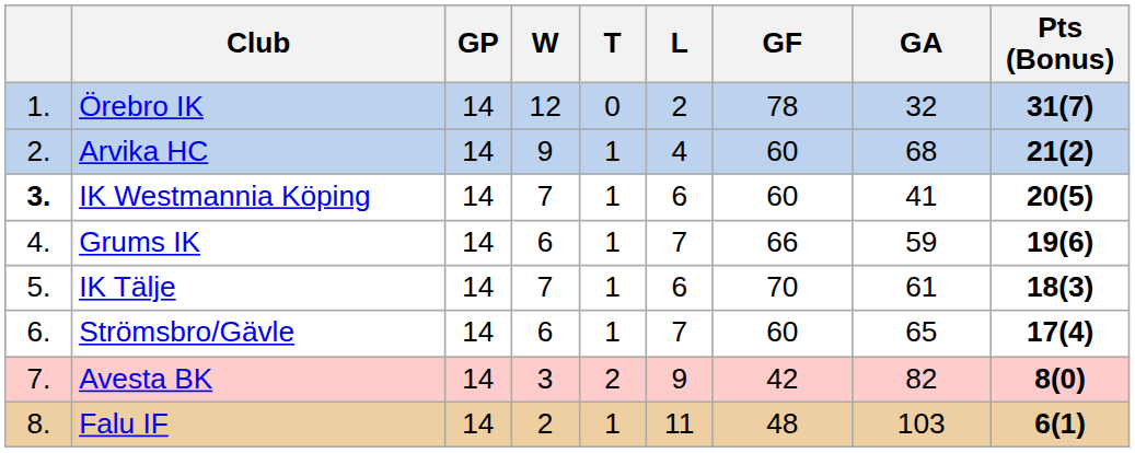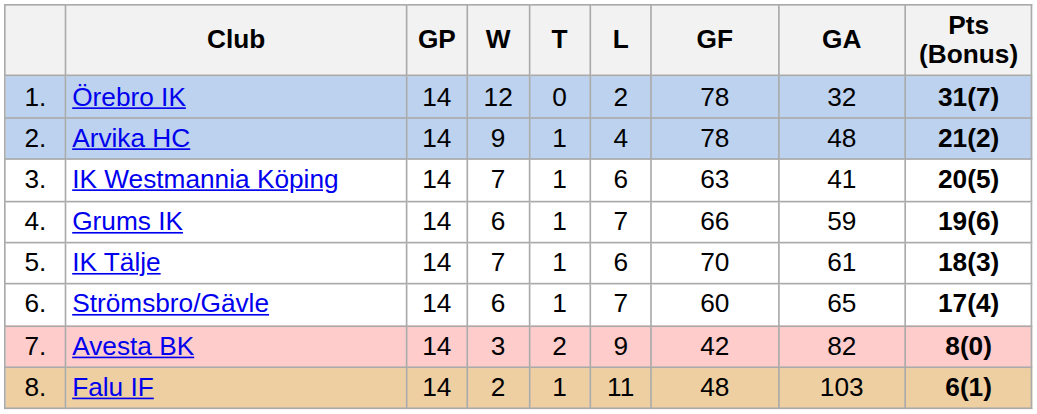 <table class="wikitable">
 <tr>
 <th width="30"></th>
 <th width="200">Club</th>
 <th width="30">GP</th>
 <th width="30">W</th>
 <th width="30">T</th>
 <th width="30">L</th>
 <th width="70">GF</th>
 <th width="70">GA</th>
 <th width="70">Pts (Bonus)</th>
 </tr>
 <tr bgcolor="#BCD2EE" align="center">
 <td>1.</td>
 <td align="left"><a href='#'>Örebro IK</a></td>
 <td>14</td>
 <td>12</td>
 <td>0</td>
 <td>2</td>
 <td>78</td>
 <td>32</td>
 <td><strong>31(7)</strong></td>
 </tr>
 <tr bgcolor="#BCD2EE" align="center">
 <td>2.</td>
 <td align="left"><a href='#'>Arvika HC</a></td>
 <td>14</td>
 <td>9</td>
 <td>1</td>
 <td>4</td>
-<td>60</td>
-<td>68</td>
+<td>78</td>
+<td>48</td>
 <td><strong>21(2)</strong></td>
 </tr>
 <tr bgcolor="#FFFFFF" align="center">
-<td><strong>3.</strong></td>
+<td>3.</td>
 <td align="left"><a href='#'>IK Westmannia Köping</a></td>
 <td>14</td>
 <td>7</td>
 <td>1</td>
 <td>6</td>
-<td>60</td>
+<td>63</td>
 <td>41</td>
 <td><strong>20(5)</strong></td>
 </tr>
 <tr bgcolor="#FFFFFF" align="center">
 <td>4.</td>
 <td align="left"><a href='#'>Grums IK</a></td>
 <td>14</td>
 <td>6</td>
 <td>1</td>
 <td>7</td>
 <td>66</td>
 <td>59</td>
 <td><strong>19(6)</strong></td>
 </tr>
 <tr bgcolor="#FFFFFF" align="center">
 <td>5.</td>
 <td align="left"><a href='#'>IK Tälje</a></td>
 <td>14</td>
 <td>7</td>
 <td>1</td>
 <td>6</td>
 <td>70</td>
 <td>61</td>
 <td><strong>18(3)</strong></td>
 </tr>
 <tr bgcolor="#FFFFFF" align="center">
 <td>6.</td>
 <td align="left"><a href='#'>Strömsbro/Gävle</a></td>
 <td>14</td>
 <td>6</td>
 <td>1</td>
 <td>7</td>
 <td>60</td>
 <td>65</td>
 <td><strong>17(4)</strong></td>
 </tr>
 <tr bgcolor="#FFCCCC" align="center">
 <td>7.</td>
 <td align="left"><a href='#'>Avesta BK</a></td>
 <td>14</td>
 <td>3</td>
 <td>2</td>
 <td>9</td>
 <td>42</td>
 <td>82</td>
 <td><strong>8(0)</strong></td>
 </tr>
 <tr bgcolor="#EECFA1" align="center">
 <td>8.</td>
 <td align="left"><a href='#'>Falu IF</a></td>
 <td>14</td>
 <td>2</td>
 <td>1</td>
 <td>11</td>
 <td>48</td>
 <td>103</td>
 <td><strong>6(1)</strong></td>
 </tr>
 </table>
